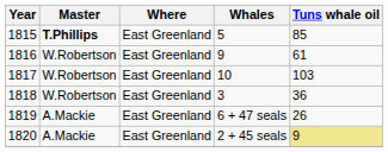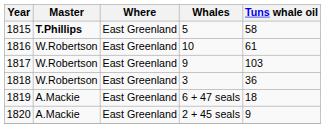 <table class="sortable wikitable">
 <tr>
 <th>Year</th>
 <th>Master</th>
 <th>Where</th>
 <th>Whales</th>
 <th><a href='#'>Tuns</a> whale oil</th>
 </tr>
 <tr>
 <td>1815</td>
 <td><strong>T.Phillips</strong></td>
 <td>East Greenland</td>
 <td>5</td>
-<td>85</td>
+<td>58</td>
 </tr>
 <tr>
 <td>1816</td>
 <td>W.Robertson</td>
 <td>East Greenland</td>
-<td>9</td>
+<td>10</td>
 <td>61</td>
 </tr>
 <tr>
 <td>1817</td>
 <td>W.Robertson</td>
 <td>East Greenland</td>
-<td>10</td>
+<td>9</td>
 <td>103</td>
 </tr>
 <tr>
 <td>1818</td>
 <td>W.Robertson</td>
 <td>East Greenland</td>
 <td>3</td>
 <td>36</td>
 </tr>
 <tr>
 <td>1819</td>
 <td>A.Mackie</td>
 <td>East Greenland</td>
 <td>6 + 47 seals</td>
-<td>26</td>
+<td>18</td>
 </tr>
 <tr>
 <td>1820</td>
 <td>A.Mackie</td>
 <td>East Greenland</td>
 <td>2 + 45 seals</td>
-<td style="background: khaki;">9</td>
+<td>9</td>
 </tr>
 <tr>
 </tr>
 </table>
